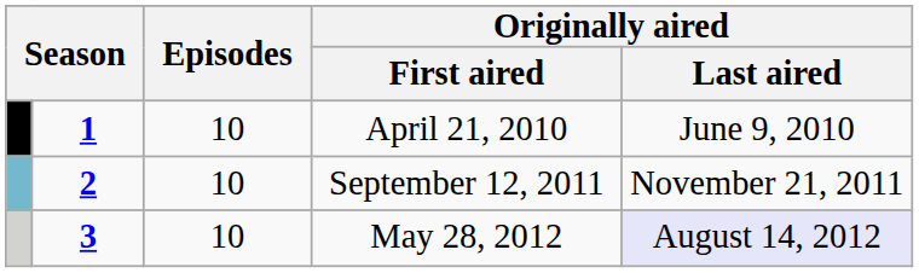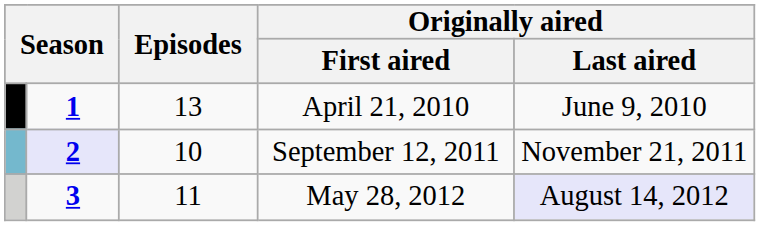 <table class="wikitable" style="text-align:center">
 <tr>
 <th style="padding: 0px 8px" colspan="2" rowspan="2">Season</th>
 <th style="padding: 0px 8px" rowspan="2">Episodes</th>
 <th style="padding: 0px 8px" colspan="2">Originally aired</th>
 </tr>
 <tr>
 <th>First aired</th>
 <th>Last aired</th>
 </tr>
 <tr>
 <td style="width: 5px" bgcolor="000000"></td>
 <td><strong><a href='#'>1</a></strong></td>
-<td>10</td>
+<td>13</td>
 <td style="padding: 0 8px;">April 21, 2010</td>
 <td>June 9, 2010</td>
 </tr>
 <tr>
 <td style="width: 5px" bgcolor="74B8CD"></td>
-<td><strong><a href='#'>2</a></strong></td>
+<td style="background: lavender;"><strong><a href='#'>2</a></strong></td>
 <td>10</td>
 <td style="padding: 0 8px;">September 12, 2011</td>
 <td>November 21, 2011</td>
 </tr>
 <tr>
 <td style="width: 5px" bgcolor="D2D2D0"></td>
 <td><strong><a href='#'>3</a></strong></td>
-<td>10</td>
+<td>11</td>
 <td style="padding: 0 8px;">May 28, 2012</td>
 <td style="background: lavender;">August 14, 2012</td>
 </tr>
 </table>
